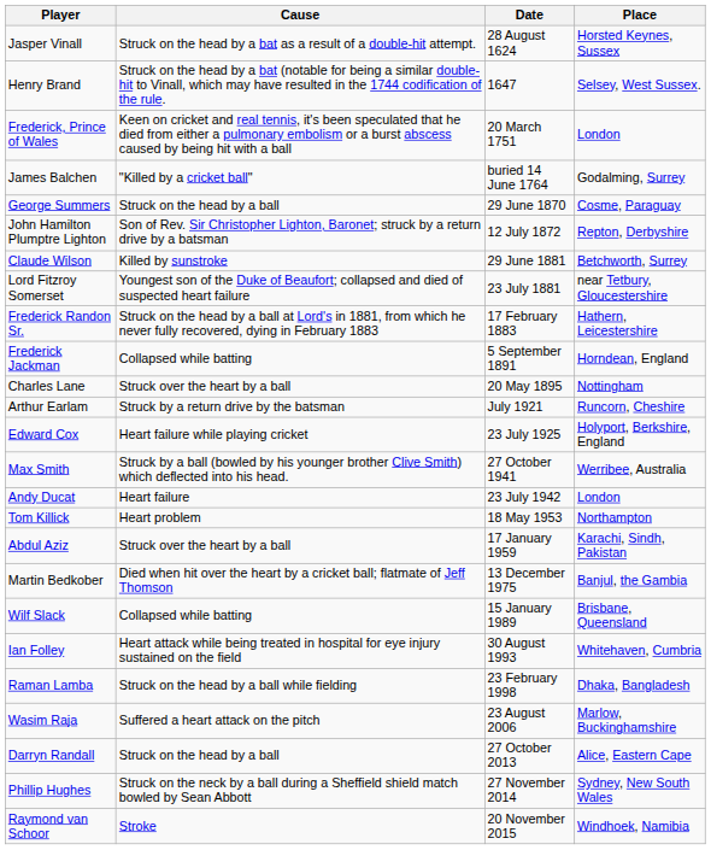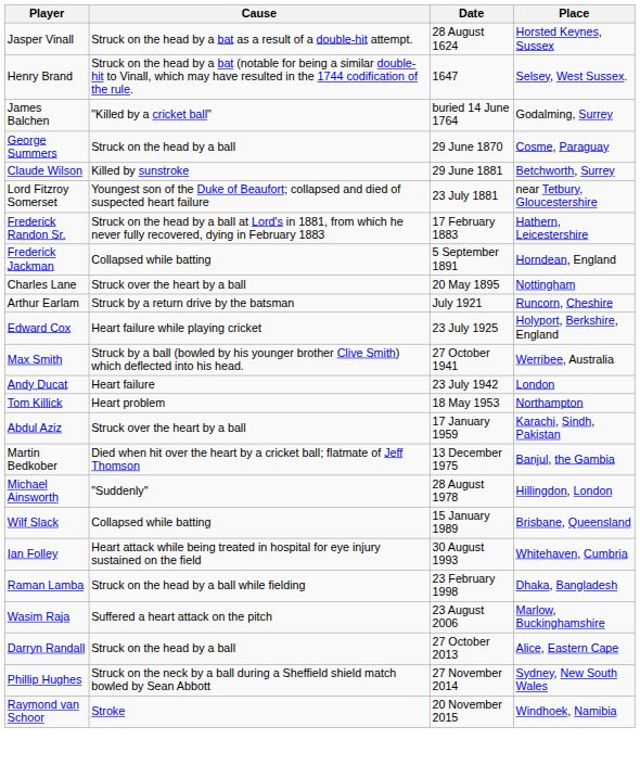 <table class="wikitable">
 <tr>
 <th>Player</th>
 <th>Cause</th>
 <th>Date</th>
 <th>Place</th>
 </tr>
 <tr>
 <td>Jasper Vinall</td>
 <td>Struck on the head by a <a href='#'>bat</a> as a result of a <a href='#'>double-hit</a> attempt.</td>
 <td>28 August 1624</td>
 <td><a href='#'>Horsted Keynes</a>, <a href='#'>Sussex</a></td>
 </tr>
 <tr>
 <td>Henry Brand</td>
 <td>Struck on the head by a <a href='#'>bat</a> (notable for being a similar <a href='#'>double-hit</a> to Vinall, which may have resulted in the <a href='#'>1744 codification of the rule</a>.</td>
 <td>1647</td>
 <td><a href='#'>Selsey</a>, <a href='#'>West Sussex</a>.</td>
 </tr>
 <tr>
-<td><a href='#'>Frederick, Prince of Wales</a></td>
-<td>Keen on cricket and <a href='#'>real tennis</a>, it's been speculated that he died from either a <a href='#'>pulmonary embolism</a> or a burst <a href='#'>abscess</a> caused by being hit with a ball</td>
-<td>20 March 1751</td>
-<td><a href='#'>London</a></td>
-</tr>
-<tr>
 <td>James Balchen</td>
 <td>"Killed by a <a href='#'>cricket ball</a>"</td>
 <td>buried 14 June 1764</td>
 <td>Godalming, <a href='#'>Surrey</a></td>
 </tr>
 <tr>
 <td><a href='#'>George Summers</a></td>
 <td>Struck on the head by a ball</td>
 <td>29 June 1870</td>
 <td><a href='#'>Cosme</a>, <a href='#'>Paraguay</a></td>
-</tr>
-<tr>
-<td>John Hamilton Plumptre Lighton</td>
-<td>Son of Rev. <a href='#'>Sir Christopher Lighton, Baronet</a>; struck by a return drive by a batsman</td>
-<td>12 July 1872</td>
-<td><a href='#'>Repton</a>, <a href='#'>Derbyshire</a></td>
 </tr>
 <tr>
 <td><a href='#'>Claude Wilson</a></td>
 <td>Killed by <a href='#'>sunstroke</a></td>
 <td>29 June 1881</td>
 <td><a href='#'>Betchworth</a>, <a href='#'>Surrey</a></td>
 </tr>
 <tr>
 <td>Lord Fitzroy Somerset</td>
 <td>Youngest son of the <a href='#'>Duke of Beaufort</a>; collapsed and died of suspected heart failure</td>
 <td>23 July 1881</td>
 <td>near <a href='#'>Tetbury</a>, <a href='#'>Gloucestershire</a></td>
 </tr>
 <tr>
 <td><a href='#'>Frederick Randon Sr.</a></td>
 <td>Struck on the head by a ball at <a href='#'>Lord's</a> in 1881, from which he never fully recovered, dying in February 1883</td>
 <td>17 February 1883</td>
 <td><a href='#'>Hathern</a>, <a href='#'>Leicestershire</a></td>
 </tr>
 <tr>
 <td><a href='#'>Frederick Jackman</a></td>
 <td>Collapsed while batting</td>
 <td>5 September 1891</td>
 <td><a href='#'>Horndean</a>, England</td>
 </tr>
 <tr>
 <td>Charles Lane</td>
 <td>Struck over the heart by a ball</td>
 <td>20 May 1895</td>
 <td><a href='#'>Nottingham</a></td>
 </tr>
 <tr>
 <td>Arthur Earlam</td>
 <td>Struck by a return drive by the batsman</td>
 <td>July 1921</td>
 <td><a href='#'>Runcorn</a>, <a href='#'>Cheshire</a></td>
 </tr>
 <tr>
 <td><a href='#'>Edward Cox</a></td>
 <td>Heart failure while playing cricket</td>
 <td>23 July 1925</td>
 <td><a href='#'>Holyport</a>, <a href='#'>Berkshire</a>, England</td>
 </tr>
 <tr>
 <td><a href='#'>Max Smith</a></td>
 <td>Struck by a ball (bowled by his younger brother <a href='#'>Clive Smith</a>) which deflected into his head.</td>
 <td>27 October 1941</td>
 <td><a href='#'>Werribee</a>, Australia</td>
 </tr>
 <tr>
 <td><a href='#'>Andy Ducat</a></td>
 <td>Heart failure</td>
 <td>23 July 1942</td>
 <td><a href='#'>London</a></td>
 </tr>
 <tr>
 <td><a href='#'>Tom Killick</a></td>
 <td>Heart problem</td>
 <td>18 May 1953</td>
 <td><a href='#'>Northampton</a></td>
 </tr>
 <tr>
 <td><a href='#'>Abdul Aziz</a></td>
 <td>Struck over the heart by a ball</td>
 <td>17 January 1959</td>
 <td><a href='#'>Karachi</a>, <a href='#'>Sindh</a>, <a href='#'>Pakistan</a></td>
 </tr>
 <tr>
 <td>Martin Bedkober</td>
 <td>Died when hit over the heart by a cricket ball; flatmate of <a href='#'>Jeff Thomson</a></td>
 <td>13 December 1975</td>
 <td><a href='#'>Banjul</a>, <a href='#'>the Gambia</a></td>
 </tr>
 <tr>
+<td><a href='#'>Michael Ainsworth</a></td>
+<td>"Suddenly"</td>
+<td>28 August 1978</td>
+<td><a href='#'>Hillingdon</a>, <a href='#'>London</a></td>
+</tr>
+<tr>
 <td><a href='#'>Wilf Slack</a></td>
 <td>Collapsed while batting</td>
 <td>15 January 1989</td>
 <td><a href='#'>Brisbane</a>, <a href='#'>Queensland</a></td>
 </tr>
 <tr>
 <td><a href='#'>Ian Folley</a></td>
 <td>Heart attack while being treated in hospital for eye injury sustained on the field</td>
 <td>30 August 1993</td>
 <td><a href='#'>Whitehaven</a>, <a href='#'>Cumbria</a></td>
 </tr>
 <tr>
 <td><a href='#'>Raman Lamba</a></td>
 <td>Struck on the head by a ball while fielding</td>
 <td>23 February 1998</td>
 <td><a href='#'>Dhaka</a>, <a href='#'>Bangladesh</a></td>
 </tr>
 <tr>
 <td><a href='#'>Wasim Raja</a></td>
 <td>Suffered a heart attack on the pitch</td>
 <td>23 August 2006</td>
 <td><a href='#'>Marlow</a>, <a href='#'>Buckinghamshire</a></td>
 </tr>
 <tr>
 <td><a href='#'>Darryn Randall</a></td>
 <td>Struck on the head by a ball</td>
 <td>27 October 2013</td>
 <td><a href='#'>Alice</a>, <a href='#'>Eastern Cape</a></td>
 </tr>
 <tr>
 <td><a href='#'>Phillip Hughes</a></td>
 <td>Struck on the neck by a ball during a Sheffield shield match bowled by Sean Abbott</td>
 <td>27 November 2014</td>
 <td><a href='#'>Sydney</a>, <a href='#'>New South Wales</a></td>
 </tr>
 <tr>
 <td><a href='#'>Raymond van Schoor</a></td>
 <td><a href='#'>Stroke</a></td>
 <td>20 November 2015</td>
 <td><a href='#'>Windhoek</a>, <a href='#'>Namibia</a></td>
 </tr>
 </table>
